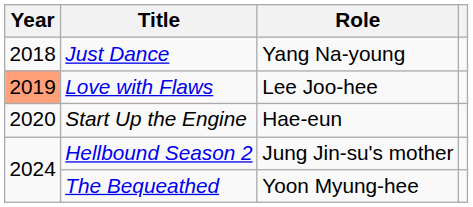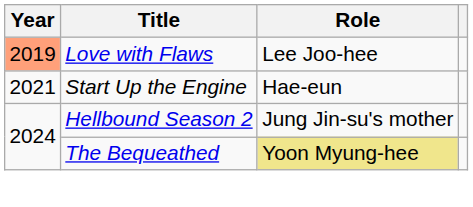 <table class="wikitable">
 <tr>
 <th scope="col">Year</th>
 <th scope="col">Title</th>
 <th scope="col">Role</th>
 <th scope="col"></th>
 </tr>
 <tr>
-<td>2018</td>
-<td><em><a href='#'>Just Dance</a></em></td>
-<td>Yang Na-young</td>
-<td></td>
-</tr>
-<tr>
 <td style="background: lightsalmon;">2019</td>
 <td><em><a href='#'>Love with Flaws</a></em></td>
 <td>Lee Joo-hee</td>
 <td></td>
 </tr>
 <tr>
-<td>2020</td>
+<td>2021</td>
 <td><em>Start Up the Engine</em></td>
 <td>Hae-eun</td>
 <td></td>
 </tr>
 <tr>
 <td rowspan="2">2024</td>
 <td><em><a href='#'>Hellbound Season 2</a></em></td>
 <td>Jung Jin-su's mother</td>
 <td></td>
 </tr>
 <tr>
 <td><em><a href='#'>The Bequeathed</a></em></td>
-<td>Yoon Myung-hee</td>
+<td style="background: khaki;">Yoon Myung-hee</td>
 <td></td>
 </tr>
 </table>
